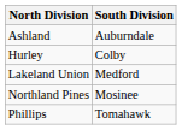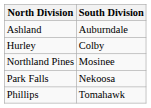 <table class="wikitable">
 <tr>
 <th>North Division</th>
 <th>South Division</th>
 </tr>
 <tr>
 <td>Ashland</td>
 <td>Auburndale</td>
 </tr>
 <tr>
 <td>Hurley</td>
 <td>Colby</td>
 </tr>
 <tr>
-<td>Lakeland Union</td>
-<td>Medford</td>
+<td>Northland Pines</td>
+<td>Mosinee</td>
 </tr>
 <tr>
-<td>Northland Pines</td>
-<td>Mosinee</td>
+<td>Park Falls</td>
+<td>Nekoosa</td>
 </tr>
 <tr>
 <td>Phillips</td>
 <td>Tomahawk</td>
 </tr>
 </table>
